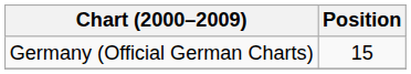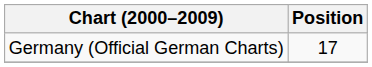 <table class="wikitable">
 <tr>
 <th>Chart (2000–2009)</th>
 <th>Position</th>
 </tr>
 <tr>
 <td>Germany (Official German Charts)</td>
-<td align="center">15</td>
+<td align="center">17</td>
 </tr>
 <tr>
 </tr>
 </table>
